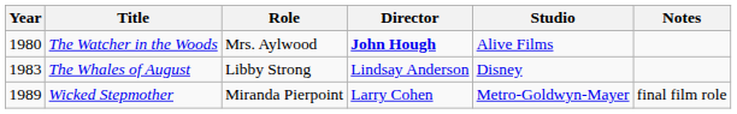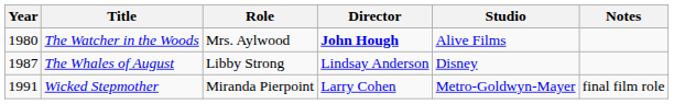 <table class="wikitable sortable">
 <tr>
 <th>Year</th>
 <th>Title</th>
 <th>Role</th>
 <th>Director</th>
 <th>Studio</th>
 <th class="unsortable">Notes</th>
 </tr>
 <tr>
 <td>1980</td>
 <td data-sort-value="Watcher in the Woods, The"><em><a href='#'>The Watcher in the Woods</a></em></td>
 <td>Mrs. Aylwood</td>
 <td><strong><a href='#'>John Hough</a></strong></td>
 <td><a href='#'>Alive Films</a></td>
 <td></td>
 </tr>
 <tr>
-<td>1983</td>
+<td>1987</td>
 <td data-sort-value="Whales of August, The"><em><a href='#'>The Whales of August</a></em></td>
 <td>Libby Strong</td>
 <td><a href='#'>Lindsay Anderson</a></td>
 <td><a href='#'>Disney</a></td>
 <td></td>
 </tr>
 <tr>
-<td>1989</td>
+<td>1991</td>
 <td><em><a href='#'>Wicked Stepmother</a></em></td>
 <td>Miranda Pierpoint</td>
 <td><a href='#'>Larry Cohen</a></td>
 <td><a href='#'>Metro-Goldwyn-Mayer</a></td>
 <td>final film role</td>
 </tr>
 </table>
